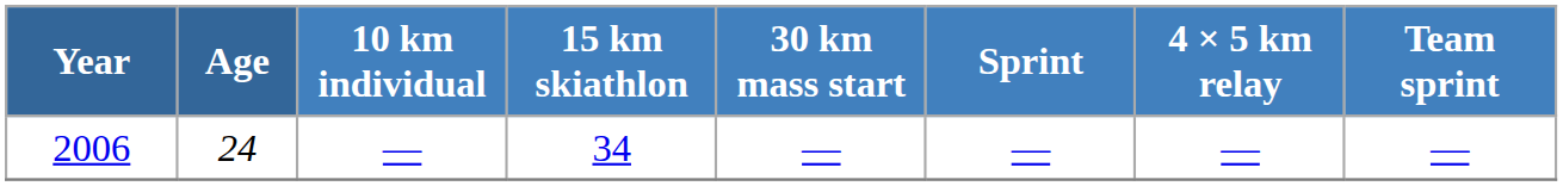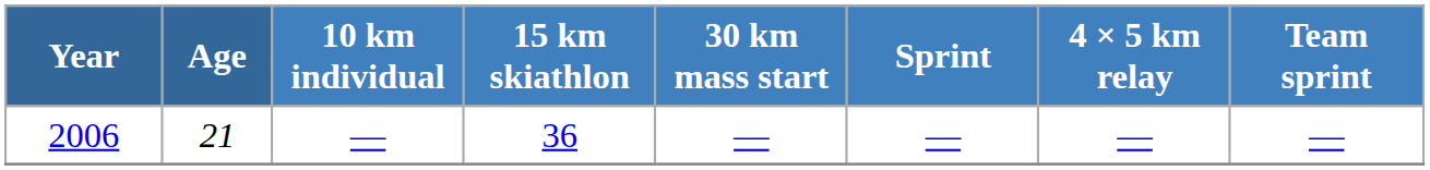 <table class="wikitable" style="font-size:95%; text-align:center; border:grey solid 1px; border-collapse:collapse; background:#ffffff;">
 <tr>
 <th style="background-color:#369; color:white; width:60px;"> Year </th>
 <th style="background-color:#369; color:white; width:40px;"> Age </th>
 <th style="background-color:#4180be; color:white; width:75px;"> 10 km <br> individual </th>
 <th style="background-color:#4180be; color:white; width:75px;"> 15 km <br> skiathlon </th>
 <th style="background-color:#4180be; color:white; width:75px;"> 30 km <br> mass start </th>
 <th style="background-color:#4180be; color:white; width:75px;"> Sprint </th>
 <th style="background-color:#4180be; color:white; width:75px;"> 4 × 5 km <br> relay </th>
 <th style="background-color:#4180be; color:white; width:75px;"> Team <br> sprint </th>
 </tr>
 <tr>
 <td><a href='#'>2006</a></td>
-<td><em>24</em></td>
+<td><em>21</em></td>
 <td><a href='#'>—</a></td>
-<td><a href='#'>34</a></td>
+<td><a href='#'>36</a></td>
 <td><a href='#'>—</a></td>
 <td><a href='#'>—</a></td>
 <td><a href='#'>—</a></td>
 <td><a href='#'>—</a></td>
 </tr>
 <tr>
 </tr>
 </table>
